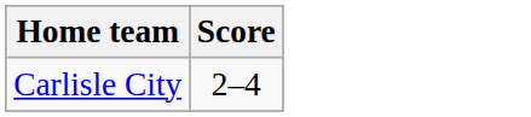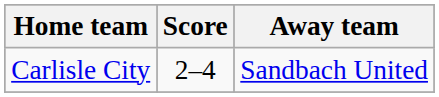 <table class="wikitable" style="text-align: center">
 <tr>
 <th>Home team</th>
 <th>Score</th>
+<th>Away team</th>
 </tr>
 <tr>
 <td><a href='#'>Carlisle City</a></td>
 <td>2–4</td>
+<td><a href='#'>Sandbach United</a></td>
 </tr>
 </table>
